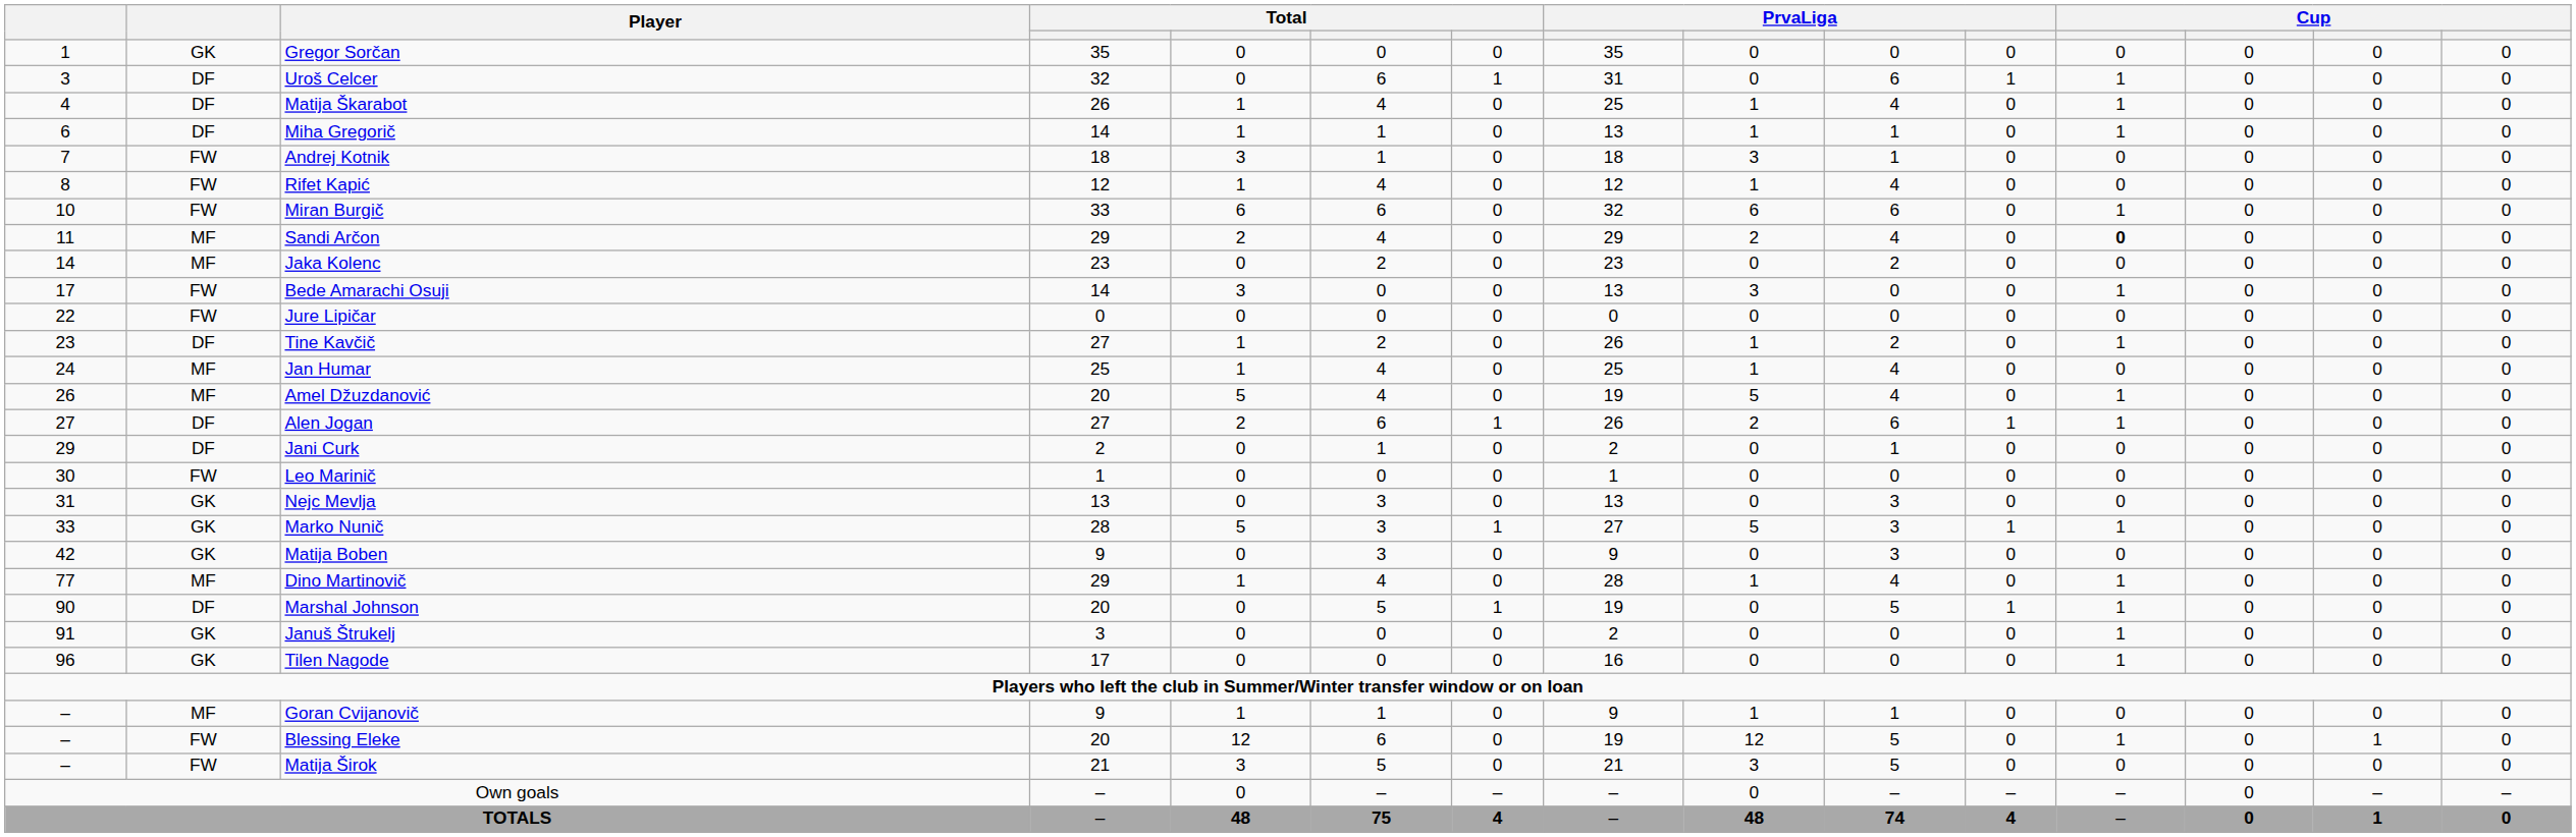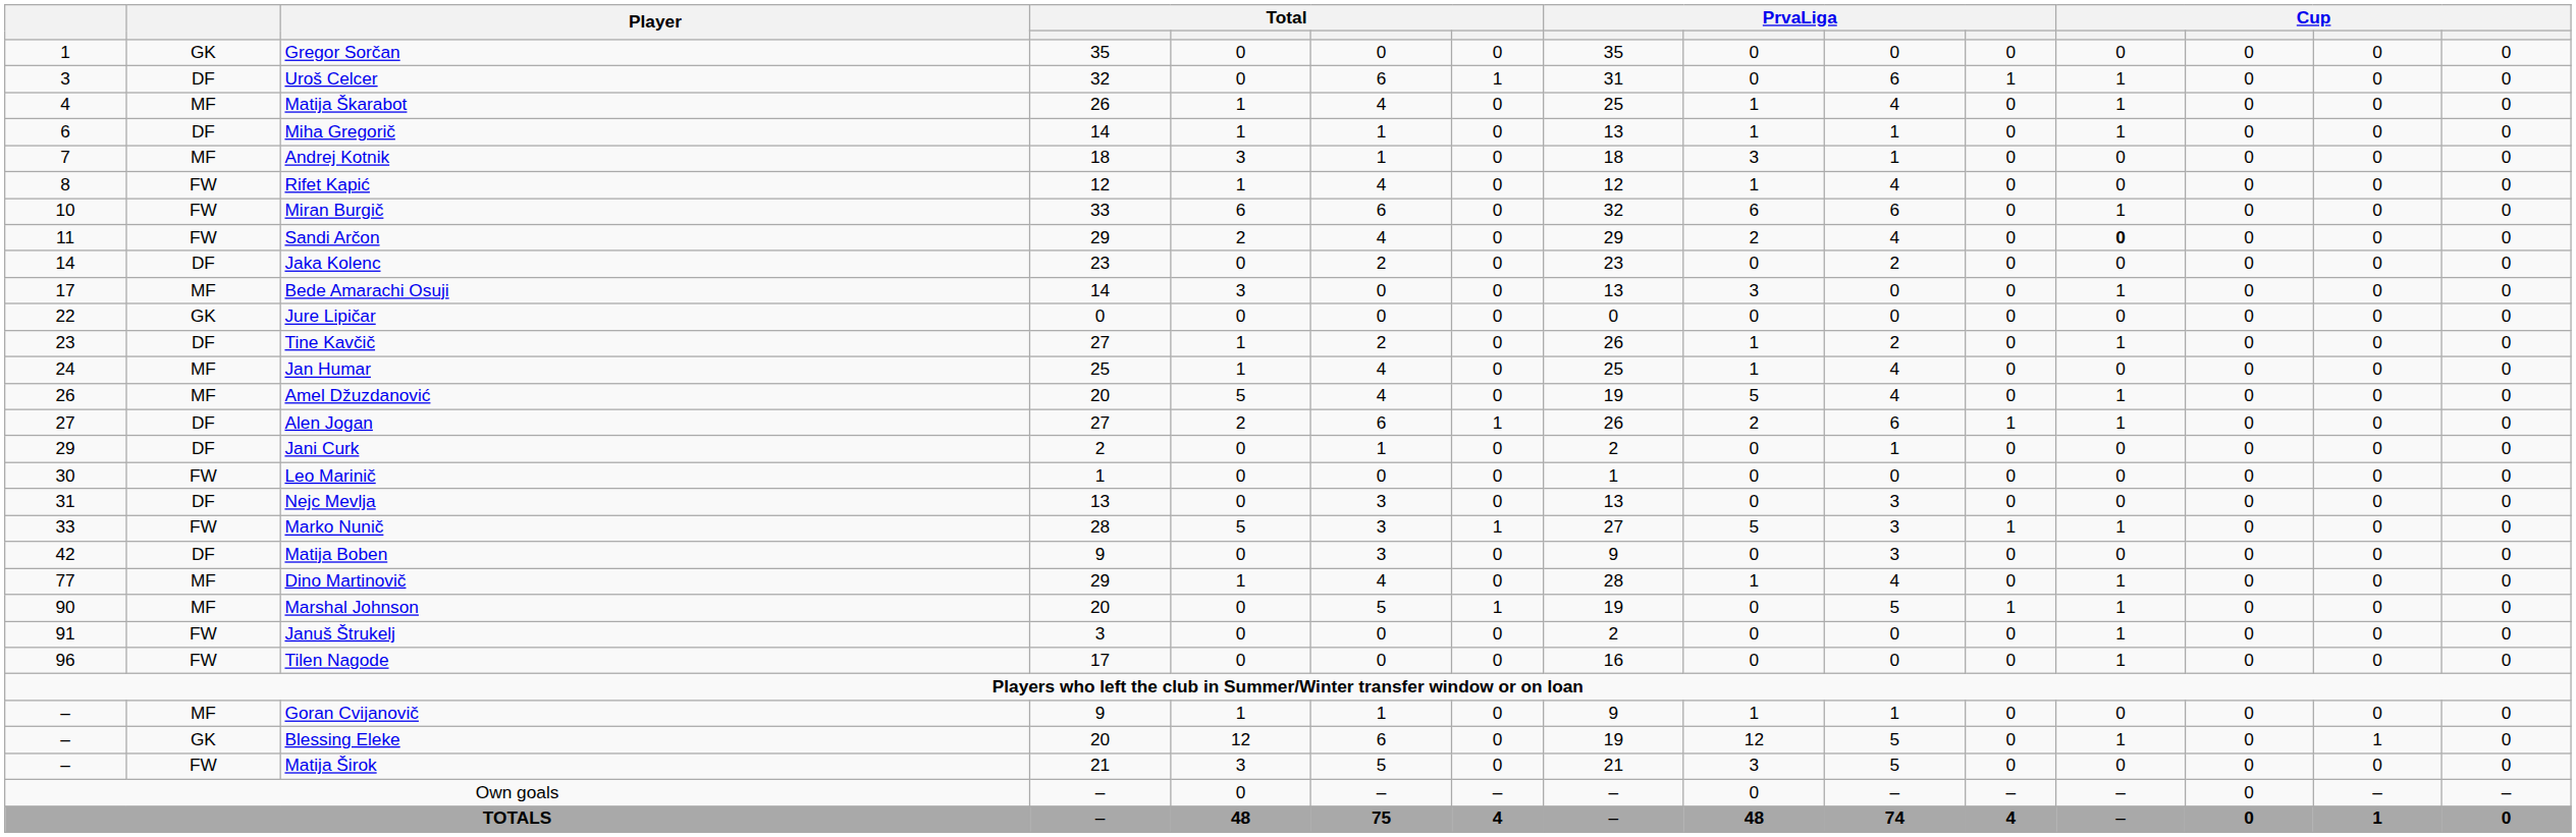 <table class="wikitable sortable alternance"  style="font-size:85%; text-align:center; line-height:14px; width:100%;">
 <tr>
 <th rowspan="2" style="vertical-align:center;"></th>
 <th rowspan="2" style="vertical-align:center;"></th>
 <th rowspan="2" style="vertical-align:center;">Player</th>
 <th colspan="4" style="width:85px;">Total</th>
 <th colspan="4" style="width:85px;"><a href='#'>PrvaLiga</a></th>
 <th colspan="4" style="width:85px;"><a href='#'>Cup</a></th>
 </tr>
 <tr>
 <th></th>
 <th></th>
 <th></th>
 <th></th>
 <th></th>
 <th></th>
 <th></th>
 <th></th>
 <th></th>
 <th></th>
 <th></th>
 <th></th>
 </tr>
 <tr>
 <td>1</td>
 <td>GK</td>
 <td align="left"> <a href='#'>Gregor Sorčan</a></td>
 <td>35</td>
 <td>0</td>
 <td>0</td>
 <td>0</td>
 <td>35</td>
 <td>0</td>
 <td>0</td>
 <td>0</td>
 <td>0</td>
 <td>0</td>
 <td>0</td>
 <td>0</td>
 </tr>
 <tr>
 <td>3</td>
 <td>DF</td>
 <td align="left"> <a href='#'>Uroš Celcer</a></td>
 <td>32</td>
 <td>0</td>
 <td>6</td>
 <td>1</td>
 <td>31</td>
 <td>0</td>
 <td>6</td>
 <td>1</td>
 <td>1</td>
 <td>0</td>
 <td>0</td>
 <td>0</td>
 </tr>
 <tr>
 <td>4</td>
-<td>DF</td>
+<td>MF</td>
 <td align="left"> <a href='#'>Matija Škarabot</a></td>
 <td>26</td>
 <td>1</td>
 <td>4</td>
 <td>0</td>
 <td>25</td>
 <td>1</td>
 <td>4</td>
 <td>0</td>
 <td>1</td>
 <td>0</td>
 <td>0</td>
 <td>0</td>
 </tr>
 <tr>
 <td>6</td>
 <td>DF</td>
 <td align="left"> <a href='#'>Miha Gregorič</a></td>
 <td>14</td>
 <td>1</td>
 <td>1</td>
 <td>0</td>
 <td>13</td>
 <td>1</td>
 <td>1</td>
 <td>0</td>
 <td>1</td>
 <td>0</td>
 <td>0</td>
 <td>0</td>
 </tr>
 <tr>
 <td>7</td>
-<td>FW</td>
+<td>MF</td>
 <td align="left"> <a href='#'>Andrej Kotnik</a></td>
 <td>18</td>
 <td>3</td>
 <td>1</td>
 <td>0</td>
 <td>18</td>
 <td>3</td>
 <td>1</td>
 <td>0</td>
 <td>0</td>
 <td>0</td>
 <td>0</td>
 <td>0</td>
 </tr>
 <tr>
 <td>8</td>
 <td>FW</td>
 <td align="left"> <a href='#'>Rifet Kapić</a></td>
 <td>12</td>
 <td>1</td>
 <td>4</td>
 <td>0</td>
 <td>12</td>
 <td>1</td>
 <td>4</td>
 <td>0</td>
 <td>0</td>
 <td>0</td>
 <td>0</td>
 <td>0</td>
 </tr>
 <tr>
 <td>10</td>
 <td>FW</td>
 <td align="left"> <a href='#'>Miran Burgič</a></td>
 <td>33</td>
 <td>6</td>
 <td>6</td>
 <td>0</td>
 <td>32</td>
 <td>6</td>
 <td>6</td>
 <td>0</td>
 <td>1</td>
 <td>0</td>
 <td>0</td>
 <td>0</td>
 </tr>
 <tr>
 <td>11</td>
-<td>MF</td>
+<td>FW</td>
 <td align="left"> <a href='#'>Sandi Arčon</a></td>
 <td>29</td>
 <td>2</td>
 <td>4</td>
 <td>0</td>
 <td>29</td>
 <td>2</td>
 <td>4</td>
 <td>0</td>
 <td><strong>0</strong></td>
 <td>0</td>
 <td>0</td>
 <td>0</td>
 </tr>
 <tr>
 <td>14</td>
-<td>MF</td>
+<td>DF</td>
 <td align="left"> <a href='#'>Jaka Kolenc</a></td>
 <td>23</td>
 <td>0</td>
 <td>2</td>
 <td>0</td>
 <td>23</td>
 <td>0</td>
 <td>2</td>
 <td>0</td>
 <td>0</td>
 <td>0</td>
 <td>0</td>
 <td>0</td>
 </tr>
 <tr>
 <td>17</td>
-<td>FW</td>
+<td>MF</td>
 <td align="left"> <a href='#'>Bede Amarachi Osuji</a></td>
 <td>14</td>
 <td>3</td>
 <td>0</td>
 <td>0</td>
 <td>13</td>
 <td>3</td>
 <td>0</td>
 <td>0</td>
 <td>1</td>
 <td>0</td>
 <td>0</td>
 <td>0</td>
 </tr>
 <tr>
 <td>22</td>
-<td>FW</td>
+<td>GK</td>
 <td align="left"> <a href='#'>Jure Lipičar</a></td>
 <td>0</td>
 <td>0</td>
 <td>0</td>
 <td>0</td>
 <td>0</td>
 <td>0</td>
 <td>0</td>
 <td>0</td>
 <td>0</td>
 <td>0</td>
 <td>0</td>
 <td>0</td>
 </tr>
 <tr>
 <td>23</td>
 <td>DF</td>
 <td align="left"> <a href='#'>Tine Kavčič</a></td>
 <td>27</td>
 <td>1</td>
 <td>2</td>
 <td>0</td>
 <td>26</td>
 <td>1</td>
 <td>2</td>
 <td>0</td>
 <td>1</td>
 <td>0</td>
 <td>0</td>
 <td>0</td>
 </tr>
 <tr>
 <td>24</td>
 <td>MF</td>
 <td align="left"> <a href='#'>Jan Humar</a></td>
 <td>25</td>
 <td>1</td>
 <td>4</td>
 <td>0</td>
 <td>25</td>
 <td>1</td>
 <td>4</td>
 <td>0</td>
 <td>0</td>
 <td>0</td>
 <td>0</td>
 <td>0</td>
 </tr>
 <tr>
 <td>26</td>
 <td>MF</td>
 <td align="left"> <a href='#'>Amel Džuzdanović</a></td>
 <td>20</td>
 <td>5</td>
 <td>4</td>
 <td>0</td>
 <td>19</td>
 <td>5</td>
 <td>4</td>
 <td>0</td>
 <td>1</td>
 <td>0</td>
 <td>0</td>
 <td>0</td>
 </tr>
 <tr>
 <td>27</td>
 <td>DF</td>
 <td align="left"> <a href='#'>Alen Jogan</a></td>
 <td>27</td>
 <td>2</td>
 <td>6</td>
 <td>1</td>
 <td>26</td>
 <td>2</td>
 <td>6</td>
 <td>1</td>
 <td>1</td>
 <td>0</td>
 <td>0</td>
 <td>0</td>
 </tr>
 <tr>
 <td>29</td>
 <td>DF</td>
 <td align="left"> <a href='#'>Jani Curk</a></td>
 <td>2</td>
 <td>0</td>
 <td>1</td>
 <td>0</td>
 <td>2</td>
 <td>0</td>
 <td>1</td>
 <td>0</td>
 <td>0</td>
 <td>0</td>
 <td>0</td>
 <td>0</td>
 </tr>
 <tr>
 <td>30</td>
 <td>FW</td>
 <td align="left"> <a href='#'>Leo Marinič</a></td>
 <td>1</td>
 <td>0</td>
 <td>0</td>
 <td>0</td>
 <td>1</td>
 <td>0</td>
 <td>0</td>
 <td>0</td>
 <td>0</td>
 <td>0</td>
 <td>0</td>
 <td>0</td>
 </tr>
 <tr>
 <td>31</td>
-<td>GK</td>
+<td>DF</td>
 <td align="left"> <a href='#'>Nejc Mevlja</a></td>
 <td>13</td>
 <td>0</td>
 <td>3</td>
 <td>0</td>
 <td>13</td>
 <td>0</td>
 <td>3</td>
 <td>0</td>
 <td>0</td>
 <td>0</td>
 <td>0</td>
 <td>0</td>
 </tr>
 <tr>
 <td>33</td>
-<td>GK</td>
+<td>FW</td>
 <td align="left"> <a href='#'>Marko Nunič</a></td>
 <td>28</td>
 <td>5</td>
 <td>3</td>
 <td>1</td>
 <td>27</td>
 <td>5</td>
 <td>3</td>
 <td>1</td>
 <td>1</td>
 <td>0</td>
 <td>0</td>
 <td>0</td>
 </tr>
 <tr>
 <td>42</td>
-<td>GK</td>
+<td>DF</td>
 <td align="left"> <a href='#'>Matija Boben</a></td>
 <td>9</td>
 <td>0</td>
 <td>3</td>
 <td>0</td>
 <td>9</td>
 <td>0</td>
 <td>3</td>
 <td>0</td>
 <td>0</td>
 <td>0</td>
 <td>0</td>
 <td>0</td>
 </tr>
 <tr>
 <td>77</td>
 <td>MF</td>
 <td align="left"> <a href='#'>Dino Martinovič</a></td>
 <td>29</td>
 <td>1</td>
 <td>4</td>
 <td>0</td>
 <td>28</td>
 <td>1</td>
 <td>4</td>
 <td>0</td>
 <td>1</td>
 <td>0</td>
 <td>0</td>
 <td>0</td>
 </tr>
 <tr>
 <td>90</td>
-<td>DF</td>
+<td>MF</td>
 <td align="left"> <a href='#'>Marshal Johnson</a></td>
 <td>20</td>
 <td>0</td>
 <td>5</td>
 <td>1</td>
 <td>19</td>
 <td>0</td>
 <td>5</td>
 <td>1</td>
 <td>1</td>
 <td>0</td>
 <td>0</td>
 <td>0</td>
 </tr>
 <tr>
 <td>91</td>
-<td>GK</td>
+<td>FW</td>
 <td align="left"> <a href='#'>Januš Štrukelj</a></td>
 <td>3</td>
 <td>0</td>
 <td>0</td>
 <td>0</td>
 <td>2</td>
 <td>0</td>
 <td>0</td>
 <td>0</td>
 <td>1</td>
 <td>0</td>
 <td>0</td>
 <td>0</td>
 </tr>
 <tr>
 <td>96</td>
-<td>GK</td>
+<td>FW</td>
 <td align="left"> <a href='#'>Tilen Nagode</a></td>
 <td>17</td>
 <td>0</td>
 <td>0</td>
 <td>0</td>
 <td>16</td>
 <td>0</td>
 <td>0</td>
 <td>0</td>
 <td>1</td>
 <td>0</td>
 <td>0</td>
 <td>0</td>
 </tr>
 <tr>
 <td colspan="15"><strong>Players who left the club in Summer/Winter transfer window or on loan</strong></td>
 </tr>
 <tr>
 <td>–</td>
 <td>MF</td>
 <td align="left"> <a href='#'>Goran Cvijanovič</a></td>
 <td>9</td>
 <td>1</td>
 <td>1</td>
 <td>0</td>
 <td>9</td>
 <td>1</td>
 <td>1</td>
 <td>0</td>
 <td>0</td>
 <td>0</td>
 <td>0</td>
 <td>0</td>
 </tr>
 <tr>
 <td>–</td>
-<td>FW</td>
+<td>GK</td>
 <td align="left"> <a href='#'>Blessing Eleke</a></td>
 <td>20</td>
 <td>12</td>
 <td>6</td>
 <td>0</td>
 <td>19</td>
 <td>12</td>
 <td>5</td>
 <td>0</td>
 <td>1</td>
 <td>0</td>
 <td>1</td>
 <td>0</td>
 </tr>
 <tr>
 <td>–</td>
 <td>FW</td>
 <td align="left"> <a href='#'>Matija Širok</a></td>
 <td>21</td>
 <td>3</td>
 <td>5</td>
 <td>0</td>
 <td>21</td>
 <td>3</td>
 <td>5</td>
 <td>0</td>
 <td>0</td>
 <td>0</td>
 <td>0</td>
 <td>0</td>
 </tr>
 <tr>
 <td colspan="3">Own goals</td>
 <td>–</td>
 <td>0</td>
 <td>–</td>
 <td>–</td>
 <td>–</td>
 <td>0</td>
 <td>–</td>
 <td>–</td>
 <td>–</td>
 <td>0</td>
 <td>–</td>
 <td>–</td>
 </tr>
 <tr bgcolor="#A9A9A9">
 <td colspan=3><strong>TOTALS</strong></td>
 <td>–</td>
 <td><strong>48</strong></td>
 <td><strong>75</strong></td>
 <td><strong>4</strong></td>
 <td>–</td>
 <td><strong>48</strong></td>
 <td><strong>74</strong></td>
 <td><strong>4</strong></td>
 <td>–</td>
 <td><strong>0</strong></td>
 <td><strong>1</strong></td>
 <td><strong>0</strong></td>
 </tr>
 </table>
